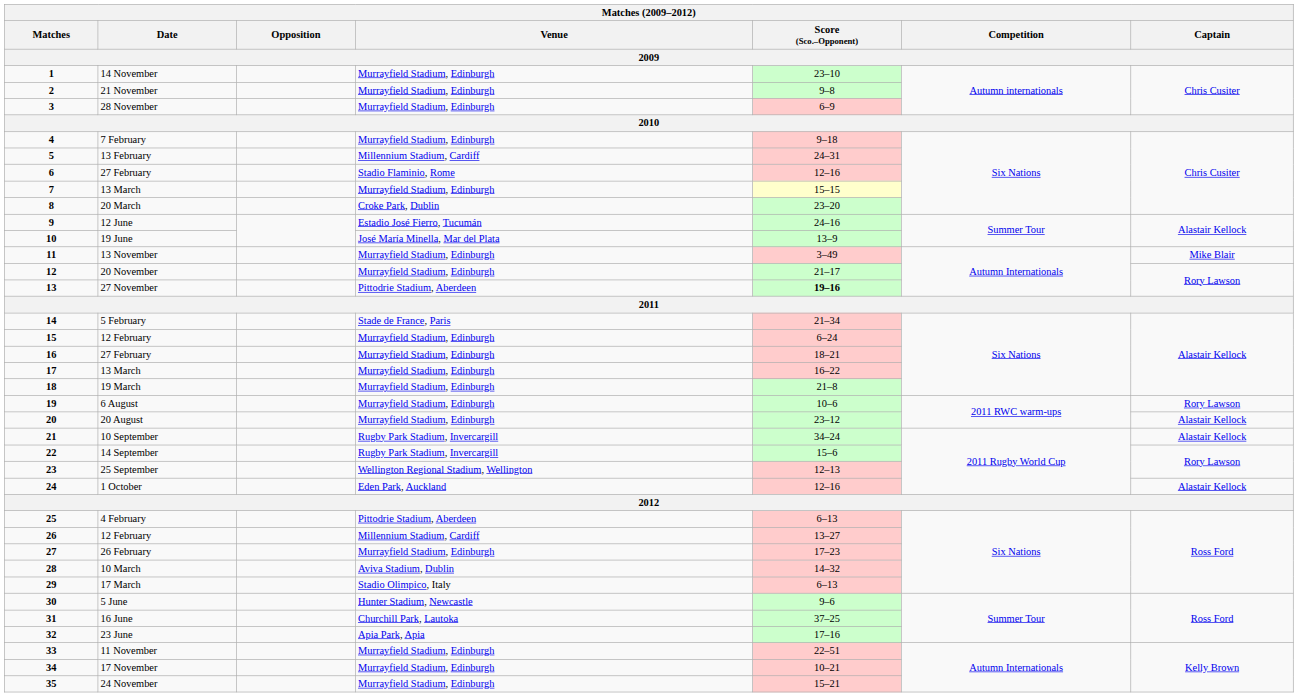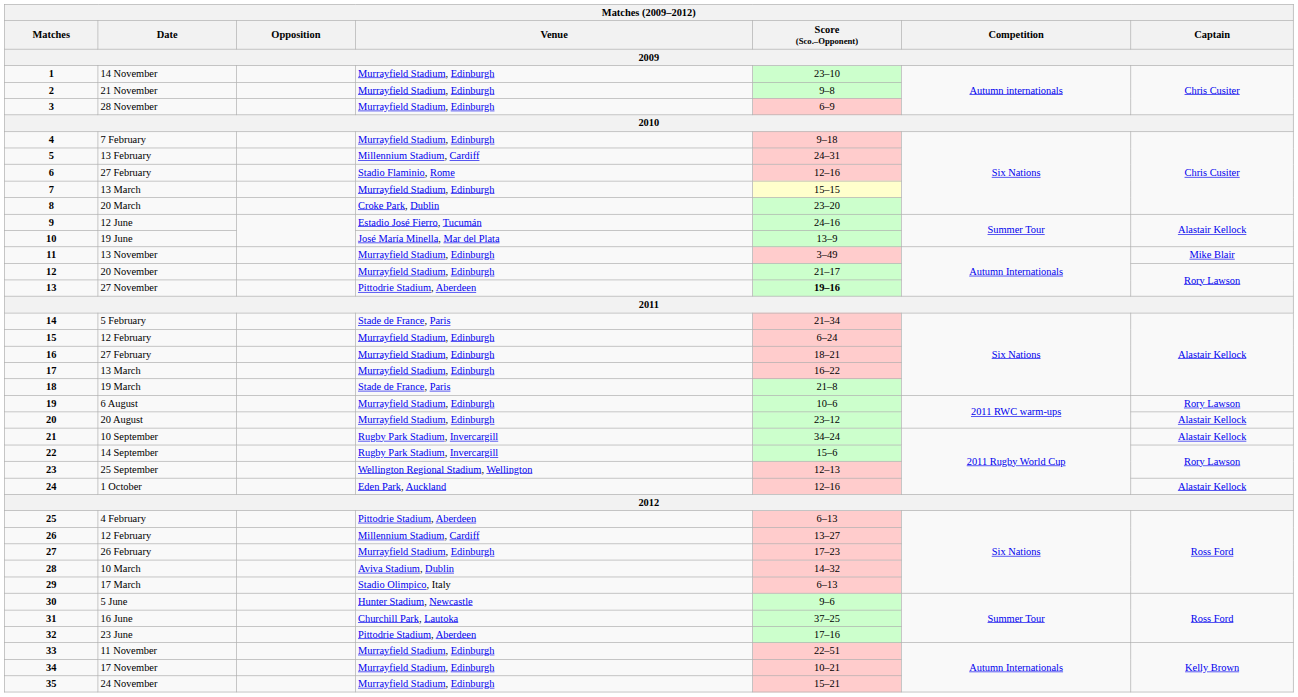 <table class="wikitable collapsible collapsed" style="width:100%">
 <tr>
 <th colspan=8>Matches (2009–2012)</th>
 </tr>
 <tr>
 <th>Matches</th>
 <th>Date</th>
 <th>Opposition</th>
 <th>Venue</th>
 <th>Score<br><small>(Sco.–Opponent)</small></th>
 <th>Competition</th>
 <th>Captain</th>
 </tr>
 <tr>
 <th colspan=7>2009</th>
 </tr>
 <tr>
 <td align=center><strong>1</strong></td>
 <td>14 November</td>
 <td></td>
 <td><a href='#'>Murrayfield Stadium</a>, <a href='#'>Edinburgh</a></td>
 <td align=center bgcolor=#CCFFCC>23–10</td>
 <td align=center rowspan=3><a href='#'>Autumn internationals</a></td>
 <td align=center rowspan=3><a href='#'>Chris Cusiter</a></td>
 </tr>
 <tr>
 <td align=center><strong>2</strong></td>
 <td>21 November</td>
 <td></td>
 <td><a href='#'>Murrayfield Stadium</a>, <a href='#'>Edinburgh</a></td>
 <td align=center bgcolor=#CCFFCC>9–8</td>
 </tr>
 <tr>
 <td align=center><strong>3</strong></td>
 <td>28 November</td>
 <td></td>
 <td><a href='#'>Murrayfield Stadium</a>, <a href='#'>Edinburgh</a></td>
 <td align=center bgcolor=#FFCCCC>6–9</td>
 </tr>
 <tr>
 <th colspan=7>2010</th>
 </tr>
 <tr>
 <td align=center><strong>4</strong></td>
 <td>7 February</td>
 <td></td>
 <td><a href='#'>Murrayfield Stadium</a>, <a href='#'>Edinburgh</a></td>
 <td align=center bgcolor=#FFCCCC>9–18</td>
 <td align=center rowspan=5><a href='#'>Six Nations</a></td>
 <td align=center rowspan=5><a href='#'>Chris Cusiter</a></td>
 </tr>
 <tr>
 <td align=center><strong>5</strong></td>
 <td>13 February</td>
 <td></td>
 <td><a href='#'>Millennium Stadium</a>, <a href='#'>Cardiff</a></td>
 <td align=center bgcolor=#FFCCCC>24–31</td>
 </tr>
 <tr>
 <td align=center><strong>6</strong></td>
 <td>27 February</td>
 <td></td>
 <td><a href='#'>Stadio Flaminio</a>, <a href='#'>Rome</a></td>
 <td align=center bgcolor=#FFCCCC>12–16</td>
 </tr>
 <tr>
 <td align=center><strong>7</strong></td>
 <td>13 March</td>
 <td></td>
 <td><a href='#'>Murrayfield Stadium</a>, <a href='#'>Edinburgh</a></td>
 <td align=center bgcolor=#ffc>15–15</td>
 </tr>
 <tr>
 <td align=center><strong>8</strong></td>
 <td>20 March</td>
 <td></td>
 <td><a href='#'>Croke Park</a>, <a href='#'>Dublin</a></td>
 <td align=center bgcolor=#CCFFCC>23–20</td>
 </tr>
 <tr>
 <td align=center><strong>9</strong></td>
 <td>12 June</td>
 <td rowspan=2></td>
 <td><a href='#'>Estadio José Fierro</a>, <a href='#'>Tucumán</a></td>
 <td align=center bgcolor=#CCFFCC>24–16</td>
 <td align=center rowspan=2><a href='#'>Summer Tour</a></td>
 <td align=center rowspan=2><a href='#'>Alastair Kellock</a></td>
 </tr>
 <tr>
 <td align=center><strong>10</strong></td>
 <td>19 June</td>
 <td><a href='#'>José María Minella</a>, <a href='#'>Mar del Plata</a></td>
 <td align=center bgcolor=#CCFFCC>13–9</td>
 </tr>
 <tr>
 <td align=center><strong>11</strong></td>
 <td>13 November</td>
 <td></td>
 <td><a href='#'>Murrayfield Stadium</a>, <a href='#'>Edinburgh</a></td>
 <td align=center bgcolor=#FFCCCC>3–49</td>
 <td align=center rowspan=3><a href='#'>Autumn Internationals</a></td>
 <td align=center><a href='#'>Mike Blair</a></td>
 </tr>
 <tr>
 <td align=center><strong>12</strong></td>
 <td>20 November</td>
 <td></td>
 <td><a href='#'>Murrayfield Stadium</a>, <a href='#'>Edinburgh</a></td>
 <td align=center bgcolor=#CCFFCC>21–17</td>
 <td align=center rowspan=2><a href='#'>Rory Lawson</a></td>
 </tr>
 <tr>
 <td align=center><strong>13</strong></td>
 <td>27 November</td>
 <td></td>
 <td><a href='#'>Pittodrie Stadium</a>, <a href='#'>Aberdeen</a></td>
 <td align=center bgcolor=#CCFFCC><strong>19–16</strong></td>
 </tr>
 <tr>
 <th colspan=7>2011</th>
 </tr>
 <tr>
 <td align=center><strong>14</strong></td>
 <td>5 February</td>
 <td></td>
 <td><a href='#'>Stade de France</a>, <a href='#'>Paris</a></td>
 <td align=center bgcolor=#FFCCCC>21–34</td>
 <td align=center rowspan=5><a href='#'>Six Nations</a></td>
 <td align=center rowspan=5><a href='#'>Alastair Kellock</a></td>
 </tr>
 <tr>
 <td align=center><strong>15</strong></td>
 <td>12 February</td>
 <td></td>
 <td><a href='#'>Murrayfield Stadium</a>, <a href='#'>Edinburgh</a></td>
 <td align=center bgcolor=#FFCCCC>6–24</td>
 </tr>
 <tr>
 <td align=center><strong>16</strong></td>
 <td>27 February</td>
 <td></td>
 <td><a href='#'>Murrayfield Stadium</a>, <a href='#'>Edinburgh</a></td>
 <td align=center bgcolor=#FFCCCC>18–21</td>
 </tr>
 <tr>
 <td align=center><strong>17</strong></td>
 <td>13 March</td>
 <td></td>
 <td><a href='#'>Murrayfield Stadium</a>, <a href='#'>Edinburgh</a></td>
 <td align=center bgcolor=#FFCCCC>16–22</td>
 </tr>
 <tr>
 <td align=center><strong>18</strong></td>
 <td>19 March</td>
 <td></td>
-<td><a href='#'>Murrayfield Stadium</a>, <a href='#'>Edinburgh</a></td>
+<td><a href='#'>Stade de France</a>, <a href='#'>Paris</a></td>
 <td align=center bgcolor=#CCFFCC>21–8</td>
 </tr>
 <tr>
 <td align=center><strong>19</strong></td>
 <td>6 August</td>
 <td></td>
 <td><a href='#'>Murrayfield Stadium</a>, <a href='#'>Edinburgh</a></td>
 <td align=center bgcolor=#CCFFCC>10–6</td>
 <td align=center rowspan=2><a href='#'>2011 RWC warm-ups</a></td>
 <td align=center><a href='#'>Rory Lawson</a></td>
 </tr>
 <tr>
 <td align=center><strong>20</strong></td>
 <td>20 August</td>
 <td></td>
 <td><a href='#'>Murrayfield Stadium</a>, <a href='#'>Edinburgh</a></td>
 <td align=center bgcolor=#CCFFCC>23–12</td>
 <td align=center><a href='#'>Alastair Kellock</a></td>
 </tr>
 <tr>
 <td align=center><strong>21</strong></td>
 <td>10 September</td>
 <td></td>
 <td><a href='#'>Rugby Park Stadium</a>, <a href='#'>Invercargill</a></td>
 <td align=center bgcolor=#CCFFCC>34–24</td>
 <td align=center rowspan=4><a href='#'>2011 Rugby World Cup</a></td>
 <td align=center><a href='#'>Alastair Kellock</a></td>
 </tr>
 <tr>
 <td align=center><strong>22</strong></td>
 <td>14 September</td>
 <td></td>
 <td><a href='#'>Rugby Park Stadium</a>, <a href='#'>Invercargill</a></td>
 <td align=center bgcolor=#CCFFCC>15–6</td>
 <td align=center rowspan=2><a href='#'>Rory Lawson</a></td>
 </tr>
 <tr>
 <td align=center><strong>23</strong></td>
 <td>25 September</td>
 <td></td>
 <td><a href='#'>Wellington Regional Stadium</a>, <a href='#'>Wellington</a></td>
 <td align=center bgcolor=#FFCCCC>12–13</td>
 </tr>
 <tr>
 <td align=center><strong>24</strong></td>
 <td>1 October</td>
 <td></td>
 <td><a href='#'>Eden Park</a>, <a href='#'>Auckland</a></td>
 <td align=center bgcolor=#FFCCCC>12–16</td>
 <td align=center><a href='#'>Alastair Kellock</a></td>
 </tr>
 <tr>
 <th colspan=7>2012</th>
 </tr>
 <tr>
 <td align=center><strong>25</strong></td>
 <td>4 February</td>
 <td></td>
 <td><a href='#'>Pittodrie Stadium</a>, <a href='#'>Aberdeen</a></td>
 <td align=center bgcolor=#FFCCCC>6–13</td>
 <td align=center rowspan=5><a href='#'>Six Nations</a></td>
 <td align=center rowspan=5><a href='#'>Ross Ford</a></td>
 </tr>
 <tr>
 <td align=center><strong>26</strong></td>
 <td>12 February</td>
 <td></td>
 <td><a href='#'>Millennium Stadium</a>, <a href='#'>Cardiff</a></td>
 <td align=center bgcolor=#FFCCCC>13–27</td>
 </tr>
 <tr>
 <td align=center><strong>27</strong></td>
 <td>26 February</td>
 <td></td>
 <td><a href='#'>Murrayfield Stadium</a>, <a href='#'>Edinburgh</a></td>
 <td align=center bgcolor=#FFCCCC>17–23</td>
 </tr>
 <tr>
 <td align=center><strong>28</strong></td>
 <td>10 March</td>
 <td></td>
 <td><a href='#'>Aviva Stadium</a>, <a href='#'>Dublin</a></td>
 <td align=center bgcolor=#FFCCCC>14–32</td>
 </tr>
 <tr>
 <td align=center><strong>29</strong></td>
 <td>17 March</td>
 <td></td>
 <td><a href='#'>Stadio Olimpico</a>, Italy</td>
 <td align=center bgcolor=#FFCCCC>6–13</td>
 </tr>
 <tr>
 <td align=center><strong>30</strong></td>
 <td>5 June</td>
 <td></td>
 <td><a href='#'>Hunter Stadium</a>, <a href='#'>Newcastle</a></td>
 <td align=center bgcolor=#CCFFCC>9–6</td>
 <td align=center rowspan=3><a href='#'>Summer Tour</a></td>
 <td align=center rowspan=3><a href='#'>Ross Ford</a></td>
 </tr>
 <tr>
 <td align=center><strong>31</strong></td>
 <td>16 June</td>
 <td></td>
 <td><a href='#'>Churchill Park</a>, <a href='#'>Lautoka</a></td>
 <td align=center bgcolor=#CCFFCC>37–25</td>
 </tr>
 <tr>
 <td align=center><strong>32</strong></td>
 <td>23 June</td>
 <td></td>
-<td><a href='#'>Apia Park</a>, <a href='#'>Apia</a></td>
+<td><a href='#'>Pittodrie Stadium</a>, <a href='#'>Aberdeen</a></td>
 <td align=center bgcolor=#CCFFCC>17–16</td>
 </tr>
 <tr>
 <td align=center><strong>33</strong></td>
 <td>11 November</td>
 <td></td>
 <td><a href='#'>Murrayfield Stadium</a>, <a href='#'>Edinburgh</a></td>
 <td align=center bgcolor=#FFCCCC>22–51</td>
 <td align=center rowspan=3><a href='#'>Autumn Internationals</a></td>
 <td align=center rowspan=3><a href='#'>Kelly Brown</a></td>
 </tr>
 <tr>
 <td align=center><strong>34</strong></td>
 <td>17 November</td>
 <td></td>
 <td><a href='#'>Murrayfield Stadium</a>, <a href='#'>Edinburgh</a></td>
 <td align=center bgcolor=#FFCCCC>10–21</td>
 </tr>
 <tr>
 <td align=center><strong>35</strong></td>
 <td>24 November</td>
 <td></td>
 <td><a href='#'>Murrayfield Stadium</a>, <a href='#'>Edinburgh</a></td>
 <td align=center bgcolor=#FFCCCC>15–21</td>
 </tr>
 </table>
